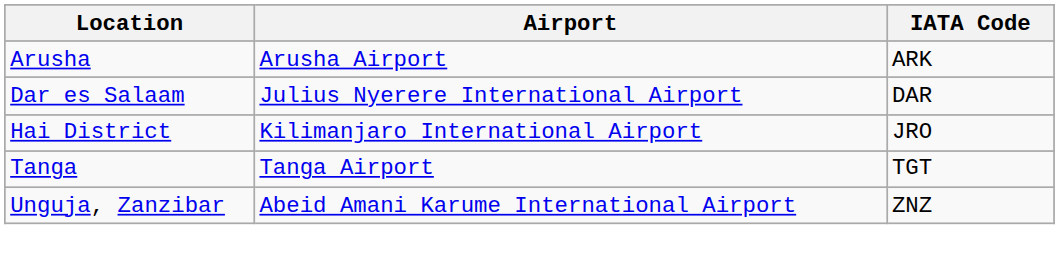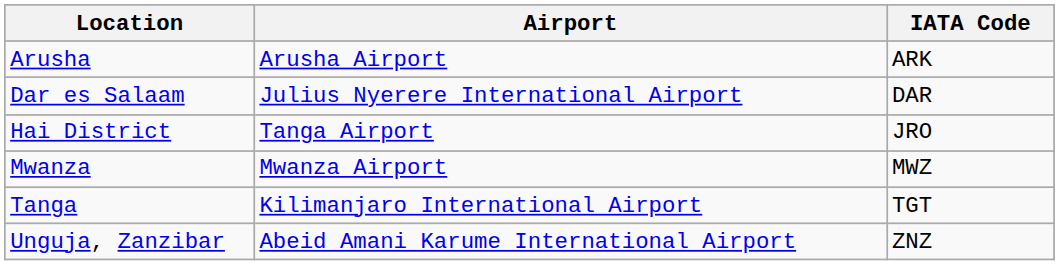 <table class="wikitable">
 <tr>
 <th scope="col" style="width:150px;"><strong>Location</strong></th>
 <th scope="col" style="width:400px;"><strong>Airport</strong></th>
 <th scope="col" style="width:100px;"><strong>IATA Code</strong></th>
 </tr>
 <tr>
 <td><a href='#'>Arusha</a></td>
 <td><a href='#'>Arusha Airport</a></td>
 <td>ARK</td>
 </tr>
 <tr>
 <td><a href='#'>Dar es Salaam</a></td>
 <td><a href='#'>Julius Nyerere International Airport</a></td>
 <td>DAR</td>
 </tr>
 <tr>
 <td><a href='#'>Hai District</a></td>
-<td><a href='#'>Kilimanjaro International Airport</a></td>
+<td><a href='#'>Tanga Airport</a></td>
 <td>JRO</td>
 </tr>
 <tr>
+<td><a href='#'>Mwanza</a></td>
+<td><a href='#'>Mwanza Airport</a></td>
+<td>MWZ</td>
+</tr>
+<tr>
 <td><a href='#'>Tanga</a></td>
-<td><a href='#'>Tanga Airport</a></td>
+<td><a href='#'>Kilimanjaro International Airport</a></td>
 <td>TGT</td>
 </tr>
 <tr>
 <td><a href='#'>Unguja</a>, <a href='#'>Zanzibar</a></td>
 <td><a href='#'>Abeid Amani Karume International Airport</a></td>
 <td>ZNZ</td>
 </tr>
 </table>
